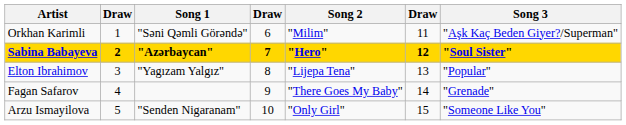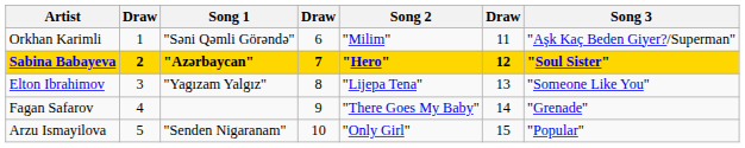 <table class="sortable wikitable" style="margin: 1em auto 1em auto; text-align:center">
 <tr>
 <th>Artist</th>
 <th>Draw</th>
 <th>Song 1</th>
 <th>Draw</th>
 <th>Song 2</th>
 <th>Draw</th>
 <th>Song 3</th>
 </tr>
 <tr>
 <td align="left">Orkhan Karimli</td>
 <td>1</td>
 <td align="left">"Səni Qəmli Görəndə"</td>
 <td>6</td>
 <td align="left">"<a href='#'>Milim</a>"</td>
 <td>11</td>
 <td align="left">"<a href='#'>Aşk Kaç Beden Giyer?</a>/Superman"</td>
 </tr>
 <tr style="font-weight:bold; background:gold">
 <td align="left"><a href='#'>Sabina Babayeva</a></td>
 <td>2</td>
 <td align="left">"Azərbaycan"</td>
 <td>7</td>
 <td align="left">"<a href='#'>Hero</a>"</td>
 <td>12</td>
 <td align="left">"<a href='#'>Soul Sister</a>"</td>
 </tr>
 <tr>
 <td align="left"><a href='#'>Elton Ibrahimov</a></td>
 <td>3</td>
 <td align="left">"Yagızam Yalgız"</td>
 <td>8</td>
 <td align="left">"<a href='#'>Lijepa Tena</a>"</td>
 <td>13</td>
-<td align="left">"<a href='#'>Popular</a>"</td>
+<td align="left">"<a href='#'>Someone Like You</a>"</td>
 </tr>
 <tr>
 <td align="left">Fagan Safarov</td>
 <td>4</td>
 <td></td>
 <td>9</td>
 <td align="left">"<a href='#'>There Goes My Baby</a>"</td>
 <td>14</td>
 <td align="left">"<a href='#'>Grenade</a>"</td>
 </tr>
 <tr>
 <td align="left">Arzu Ismayilova</td>
 <td>5</td>
 <td align="left">"Senden Nigaranam"</td>
 <td>10</td>
 <td align="left">"<a href='#'>Only Girl</a>"</td>
 <td>15</td>
-<td align="left">"<a href='#'>Someone Like You</a>"</td>
+<td align="left">"<a href='#'>Popular</a>"</td>
 </tr>
 </table>
